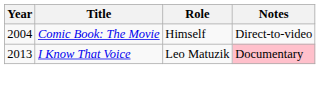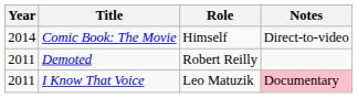 <table class="wikitable sortable">
 <tr>
 <th>Year</th>
 <th>Title</th>
 <th>Role</th>
 <th class="unsortable">Notes</th>
 </tr>
 <tr>
-<td>2004</td>
+<td>2014</td>
 <td><em><a href='#'>Comic Book: The Movie</a></em></td>
 <td>Himself</td>
 <td>Direct-to-video</td>
 </tr>
 <tr>
-<td>2013</td>
+<td>2011</td>
+<td><em><a href='#'>Demoted</a></em></td>
+<td>Robert Reilly</td>
+<td></td>
+</tr>
+<tr>
+<td>2011</td>
 <td><em><a href='#'>I Know That Voice</a></em></td>
 <td>Leo Matuzik</td>
 <td style="background: pink;">Documentary</td>
 </tr>
 </table>
